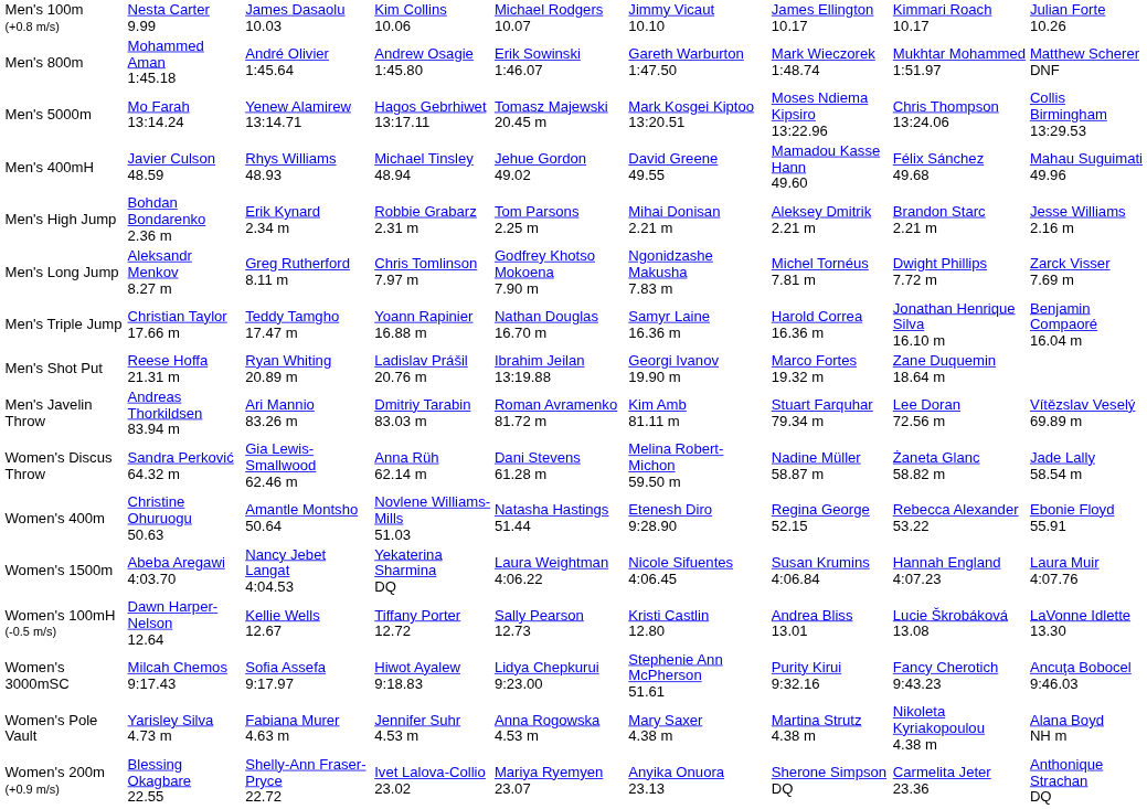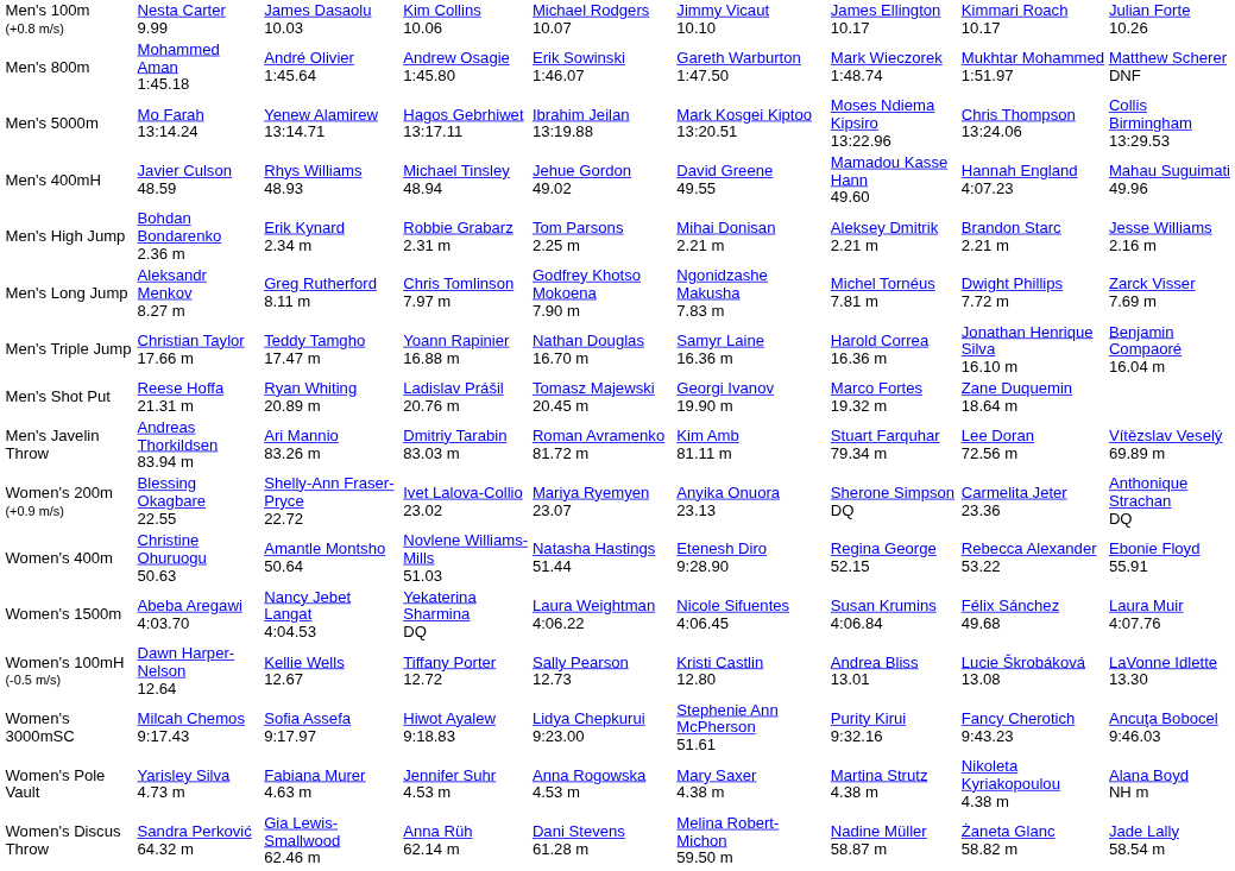 <table>
 <tr>
 <td>Men's 100m<br><small>(+0.8 m/s)</small></td>
 <td><a href='#'>Nesta Carter</a><br>  9.99</td>
 <td><a href='#'>James Dasaolu</a><br>  10.03</td>
 <td><a href='#'>Kim Collins</a><br>  10.06</td>
 <td><a href='#'>Michael Rodgers</a><br>  10.07</td>
 <td><a href='#'>Jimmy Vicaut</a><br>  10.10</td>
 <td><a href='#'>James Ellington</a><br>  10.17</td>
 <td><a href='#'>Kimmari Roach</a><br>  10.17</td>
 <td><a href='#'>Julian Forte</a><br>  10.26</td>
 </tr>
 <tr>
 <td>Men's 800m</td>
 <td><a href='#'>Mohammed Aman</a><br>  1:45.18</td>
 <td><a href='#'>André Olivier</a><br>  1:45.64</td>
 <td><a href='#'>Andrew Osagie</a><br>  1:45.80</td>
 <td><a href='#'>Erik Sowinski</a><br>  1:46.07</td>
 <td><a href='#'>Gareth Warburton</a><br>  1:47.50</td>
 <td><a href='#'>Mark Wieczorek</a><br>  1:48.74</td>
 <td><a href='#'>Mukhtar Mohammed</a><br>  1:51.97</td>
 <td><a href='#'>Matthew Scherer</a><br>  DNF</td>
 </tr>
 <tr>
 <td>Men's 5000m</td>
 <td><a href='#'>Mo Farah</a><br>  13:14.24</td>
 <td><a href='#'>Yenew Alamirew</a><br>  13:14.71</td>
 <td><a href='#'>Hagos Gebrhiwet</a><br>  13:17.11</td>
-<td><a href='#'>Tomasz Majewski</a><br>  20.45 m</td>
+<td><a href='#'>Ibrahim Jeilan</a><br>  13:19.88</td>
 <td><a href='#'>Mark Kosgei Kiptoo</a><br>  13:20.51</td>
 <td><a href='#'>Moses Ndiema Kipsiro</a><br>  13:22.96</td>
 <td><a href='#'>Chris Thompson</a><br>  13:24.06</td>
 <td><a href='#'>Collis Birmingham</a><br>  13:29.53</td>
 </tr>
 <tr>
 <td>Men's 400mH</td>
 <td><a href='#'>Javier Culson</a><br>  48.59</td>
 <td><a href='#'>Rhys Williams</a><br>  48.93</td>
 <td><a href='#'>Michael Tinsley</a><br>  48.94</td>
 <td><a href='#'>Jehue Gordon</a><br>  49.02</td>
 <td><a href='#'>David Greene</a><br>  49.55</td>
 <td><a href='#'>Mamadou Kasse Hann</a><br>  49.60</td>
-<td><a href='#'>Félix Sánchez</a><br>  49.68</td>
+<td><a href='#'>Hannah England</a><br>  4:07.23</td>
 <td><a href='#'>Mahau Suguimati</a><br>  49.96</td>
 </tr>
 <tr>
 <td>Men's High Jump</td>
 <td><a href='#'>Bohdan Bondarenko</a><br>  2.36 m</td>
 <td><a href='#'>Erik Kynard</a><br>  2.34 m</td>
 <td><a href='#'>Robbie Grabarz</a><br>  2.31 m</td>
 <td><a href='#'>Tom Parsons</a><br>  2.25 m</td>
 <td><a href='#'>Mihai Donisan</a><br>  2.21 m</td>
 <td><a href='#'>Aleksey Dmitrik</a><br>  2.21 m</td>
 <td><a href='#'>Brandon Starc</a><br>  2.21 m</td>
 <td><a href='#'>Jesse Williams</a><br>  2.16 m</td>
 </tr>
 <tr>
 <td>Men's Long Jump</td>
 <td><a href='#'>Aleksandr Menkov</a><br>  8.27 m</td>
 <td><a href='#'>Greg Rutherford</a><br>  8.11 m</td>
 <td><a href='#'>Chris Tomlinson</a><br>  7.97 m</td>
 <td><a href='#'>Godfrey Khotso Mokoena</a><br>  7.90 m</td>
 <td><a href='#'>Ngonidzashe Makusha</a><br>  7.83 m</td>
 <td><a href='#'>Michel Tornéus</a><br>  7.81 m</td>
 <td><a href='#'>Dwight Phillips</a><br>  7.72 m</td>
 <td><a href='#'>Zarck Visser</a><br>  7.69 m</td>
 </tr>
 <tr>
 <td>Men's Triple Jump</td>
 <td><a href='#'>Christian Taylor</a><br>  17.66 m</td>
 <td><a href='#'>Teddy Tamgho</a><br>  17.47 m</td>
 <td><a href='#'>Yoann Rapinier</a><br>  16.88 m</td>
 <td><a href='#'>Nathan Douglas</a><br>  16.70 m</td>
 <td><a href='#'>Samyr Laine</a><br>  16.36 m</td>
 <td><a href='#'>Harold Correa</a><br>  16.36 m</td>
 <td><a href='#'>Jonathan Henrique Silva</a><br>  16.10 m</td>
 <td><a href='#'>Benjamin Compaoré</a><br>  16.04 m</td>
 </tr>
 <tr>
 <td>Men's Shot Put</td>
 <td><a href='#'>Reese Hoffa</a><br>  21.31 m</td>
 <td><a href='#'>Ryan Whiting</a><br>  20.89 m</td>
 <td><a href='#'>Ladislav Prášil</a><br>  20.76 m</td>
-<td><a href='#'>Ibrahim Jeilan</a><br>  13:19.88</td>
+<td><a href='#'>Tomasz Majewski</a><br>  20.45 m</td>
 <td><a href='#'>Georgi Ivanov</a><br>  19.90 m</td>
 <td><a href='#'>Marco Fortes</a><br>  19.32 m</td>
 <td><a href='#'>Zane Duquemin</a><br>  18.64 m</td>
 </tr>
 <tr>
 <td>Men's Javelin Throw</td>
 <td><a href='#'>Andreas Thorkildsen</a><br>  83.94 m</td>
 <td><a href='#'>Ari Mannio</a><br>  83.26 m</td>
 <td><a href='#'>Dmitriy Tarabin</a><br>  83.03 m</td>
 <td><a href='#'>Roman Avramenko</a><br>  81.72 m</td>
 <td><a href='#'>Kim Amb</a><br>  81.11 m</td>
 <td><a href='#'>Stuart Farquhar</a><br>  79.34 m</td>
 <td><a href='#'>Lee Doran</a><br>  72.56 m</td>
 <td><a href='#'>Vítězslav Veselý</a><br>  69.89 m</td>
 </tr>
 <tr>
-<td>Women's Discus Throw</td>
-<td><a href='#'>Sandra Perković</a><br>  64.32 m</td>
-<td><a href='#'>Gia Lewis-Smallwood</a><br>  62.46 m</td>
-<td><a href='#'>Anna Rüh</a><br>  62.14 m</td>
-<td><a href='#'>Dani Stevens</a><br>  61.28 m</td>
-<td><a href='#'>Melina Robert-Michon</a><br>  59.50 m</td>
-<td><a href='#'>Nadine Müller</a><br>  58.87 m</td>
-<td><a href='#'>Żaneta Glanc</a><br>  58.82 m</td>
-<td><a href='#'>Jade Lally</a><br>  58.54 m</td>
+<td>Women's 200m<br><small>(+0.9 m/s)</small></td>
+<td><a href='#'>Blessing Okagbare</a><br>  22.55</td>
+<td><a href='#'>Shelly-Ann Fraser-Pryce</a><br>  22.72</td>
+<td><a href='#'>Ivet Lalova-Collio</a><br>  23.02</td>
+<td><a href='#'>Mariya Ryemyen</a><br>  23.07</td>
+<td><a href='#'>Anyika Onuora</a><br>  23.13</td>
+<td><a href='#'>Sherone Simpson</a><br>  DQ</td>
+<td><a href='#'>Carmelita Jeter</a><br>  23.36</td>
+<td><a href='#'>Anthonique Strachan</a><br>  DQ</td>
 </tr>
 <tr>
 <td>Women's 400m</td>
 <td><a href='#'>Christine Ohuruogu</a><br>  50.63</td>
 <td><a href='#'>Amantle Montsho</a><br>  50.64</td>
 <td><a href='#'>Novlene Williams-Mills</a><br>  51.03</td>
 <td><a href='#'>Natasha Hastings</a><br>  51.44</td>
 <td><a href='#'>Etenesh Diro</a><br>  9:28.90</td>
 <td><a href='#'>Regina George</a><br>  52.15</td>
 <td><a href='#'>Rebecca Alexander</a><br>  53.22</td>
 <td><a href='#'>Ebonie Floyd</a><br>  55.91</td>
 </tr>
 <tr>
 <td>Women's 1500m</td>
 <td><a href='#'>Abeba Aregawi</a><br>  4:03.70</td>
 <td><a href='#'>Nancy Jebet Langat</a><br>  4:04.53</td>
 <td><a href='#'>Yekaterina Sharmina</a><br>  DQ</td>
 <td><a href='#'>Laura Weightman</a><br>  4:06.22</td>
 <td><a href='#'>Nicole Sifuentes</a><br>  4:06.45</td>
 <td><a href='#'>Susan Krumins</a><br>  4:06.84</td>
-<td><a href='#'>Hannah England</a><br>  4:07.23</td>
+<td><a href='#'>Félix Sánchez</a><br>  49.68</td>
 <td><a href='#'>Laura Muir</a><br>  4:07.76</td>
 </tr>
 <tr>
 <td>Women's 100mH<br><small>(-0.5 m/s)</small></td>
 <td><a href='#'>Dawn Harper-Nelson</a><br>  12.64</td>
 <td><a href='#'>Kellie Wells</a><br>  12.67</td>
 <td><a href='#'>Tiffany Porter</a><br>  12.72</td>
 <td><a href='#'>Sally Pearson</a><br>  12.73</td>
 <td><a href='#'>Kristi Castlin</a><br>  12.80</td>
 <td><a href='#'>Andrea Bliss</a><br>  13.01</td>
 <td><a href='#'>Lucie Škrobáková</a><br>  13.08</td>
 <td><a href='#'>LaVonne Idlette</a><br>  13.30</td>
 </tr>
 <tr>
 <td>Women's 3000mSC</td>
 <td><a href='#'>Milcah Chemos</a><br>  9:17.43</td>
 <td><a href='#'>Sofia Assefa</a><br>  9:17.97</td>
 <td><a href='#'>Hiwot Ayalew</a><br>  9:18.83</td>
 <td><a href='#'>Lidya Chepkurui</a><br>  9:23.00</td>
 <td><a href='#'>Stephenie Ann McPherson</a><br>  51.61</td>
 <td><a href='#'>Purity Kirui</a><br>  9:32.16</td>
 <td><a href='#'>Fancy Cherotich</a><br>  9:43.23</td>
 <td><a href='#'>Ancuţa Bobocel</a><br>  9:46.03</td>
 </tr>
 <tr>
 <td>Women's Pole Vault</td>
 <td><a href='#'>Yarisley Silva</a><br>  4.73 m</td>
 <td><a href='#'>Fabiana Murer</a><br>  4.63 m</td>
 <td><a href='#'>Jennifer Suhr</a><br>  4.53 m</td>
 <td><a href='#'>Anna Rogowska</a><br>  4.53 m</td>
 <td><a href='#'>Mary Saxer</a><br>  4.38 m</td>
 <td><a href='#'>Martina Strutz</a><br>  4.38 m</td>
 <td><a href='#'>Nikoleta Kyriakopoulou</a><br>  4.38 m</td>
 <td><a href='#'>Alana Boyd</a><br>  NH m</td>
 </tr>
 <tr>
-<td>Women's 200m<br><small>(+0.9 m/s)</small></td>
-<td><a href='#'>Blessing Okagbare</a><br>  22.55</td>
-<td><a href='#'>Shelly-Ann Fraser-Pryce</a><br>  22.72</td>
-<td><a href='#'>Ivet Lalova-Collio</a><br>  23.02</td>
-<td><a href='#'>Mariya Ryemyen</a><br>  23.07</td>
-<td><a href='#'>Anyika Onuora</a><br>  23.13</td>
-<td><a href='#'>Sherone Simpson</a><br>  DQ</td>
-<td><a href='#'>Carmelita Jeter</a><br>  23.36</td>
-<td><a href='#'>Anthonique Strachan</a><br>  DQ</td>
+<td>Women's Discus Throw</td>
+<td><a href='#'>Sandra Perković</a><br>  64.32 m</td>
+<td><a href='#'>Gia Lewis-Smallwood</a><br>  62.46 m</td>
+<td><a href='#'>Anna Rüh</a><br>  62.14 m</td>
+<td><a href='#'>Dani Stevens</a><br>  61.28 m</td>
+<td><a href='#'>Melina Robert-Michon</a><br>  59.50 m</td>
+<td><a href='#'>Nadine Müller</a><br>  58.87 m</td>
+<td><a href='#'>Żaneta Glanc</a><br>  58.82 m</td>
+<td><a href='#'>Jade Lally</a><br>  58.54 m</td>
 </tr>
 </table>
